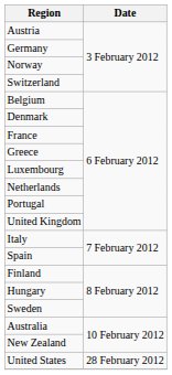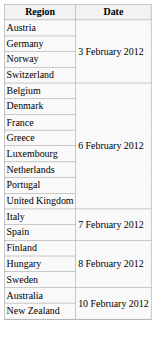 <table class="wikitable">
 <tr>
 <th scope="col">Region</th>
 <th scope="col">Date</th>
 </tr>
 <tr>
 <td>Austria</td>
 <td rowspan="4">3 February 2012</td>
 </tr>
 <tr>
 <td>Germany</td>
 </tr>
 <tr>
 <td>Norway</td>
 </tr>
 <tr>
 <td>Switzerland</td>
 </tr>
 <tr>
 <td>Belgium</td>
 <td rowspan="8">6 February 2012</td>
 </tr>
 <tr>
 <td>Denmark</td>
 </tr>
 <tr>
 <td>France</td>
 </tr>
 <tr>
 <td>Greece</td>
 </tr>
 <tr>
 <td>Luxembourg</td>
 </tr>
 <tr>
 <td>Netherlands</td>
 </tr>
 <tr>
 <td>Portugal</td>
 </tr>
 <tr>
 <td>United Kingdom</td>
 </tr>
 <tr>
 <td>Italy</td>
 <td rowspan="2">7 February 2012</td>
 </tr>
 <tr>
 <td>Spain</td>
 </tr>
 <tr>
 <td>Finland</td>
 <td rowspan="3">8 February 2012</td>
 </tr>
 <tr>
 <td>Hungary</td>
 </tr>
 <tr>
 <td>Sweden</td>
 </tr>
 <tr>
 <td>Australia</td>
 <td rowspan="2">10 February 2012</td>
 </tr>
 <tr>
 <td>New Zealand</td>
 </tr>
 <tr>
-<td>United States</td>
-<td>28 February 2012</td>
-</tr>
-<tr>
 </tr>
 </table>
